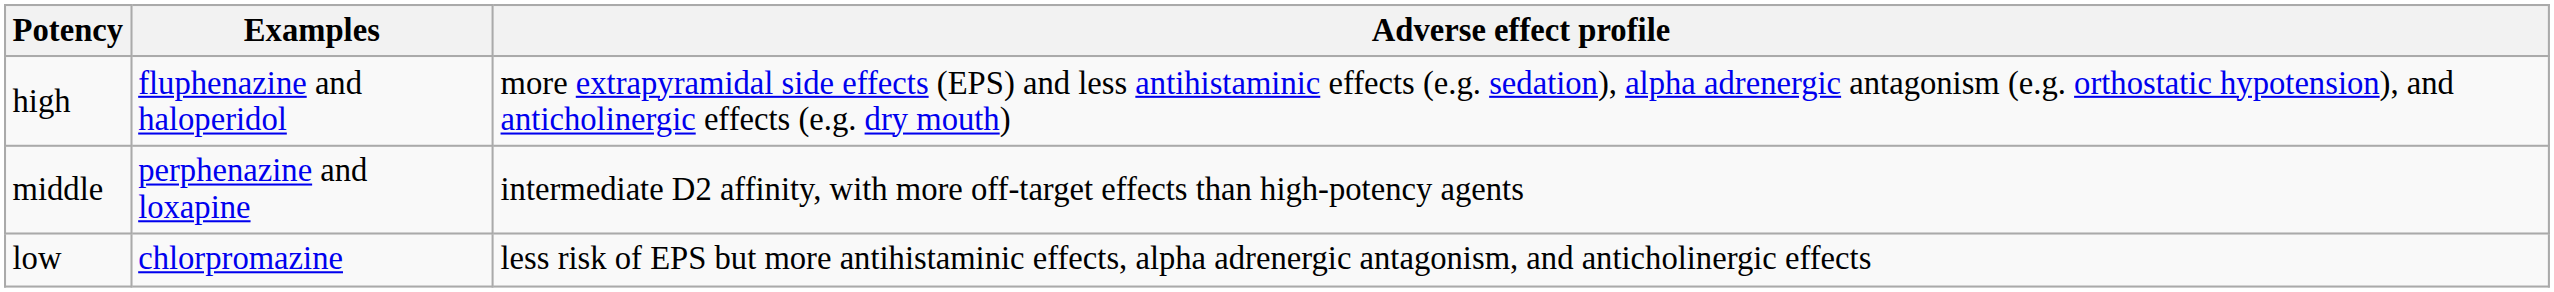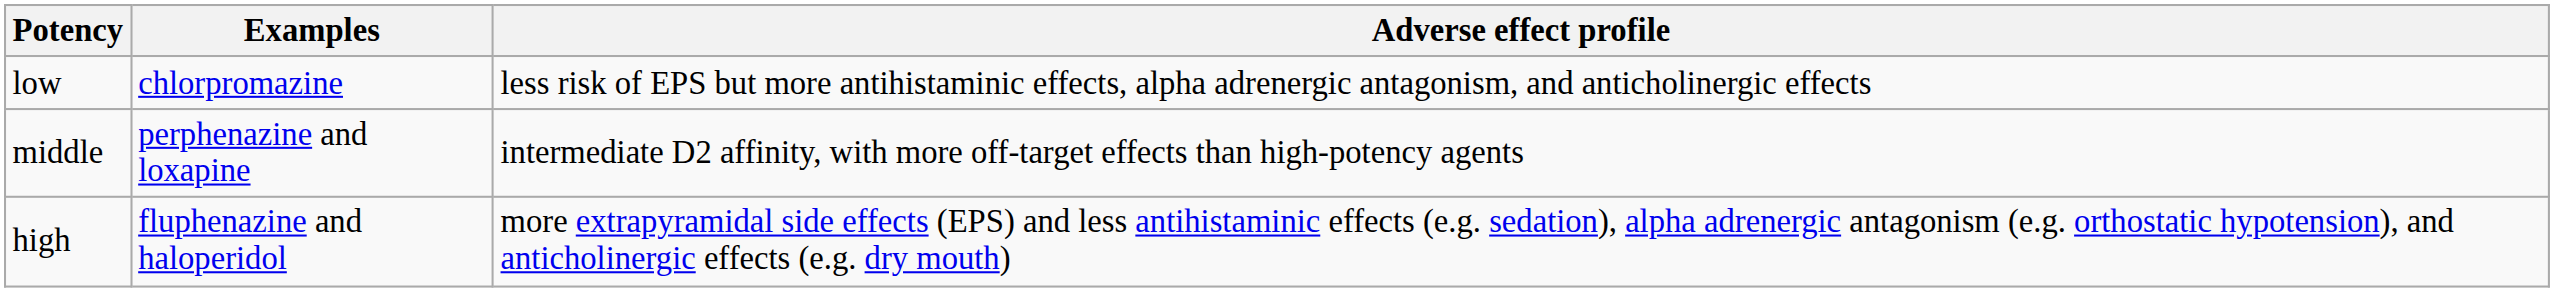 <table class="wikitable">
 <tr>
 <th>Potency</th>
 <th>Examples</th>
 <th>Adverse effect profile</th>
 </tr>
 <tr>
-<td>high</td>
-<td><a href='#'>fluphenazine</a> and <a href='#'>haloperidol</a></td>
-<td>more <a href='#'>extrapyramidal side effects</a> (EPS) and less <a href='#'>antihistaminic</a> effects (e.g. <a href='#'>sedation</a>), <a href='#'>alpha adrenergic</a> antagonism (e.g. <a href='#'>orthostatic hypotension</a>), and <a href='#'>anticholinergic</a> effects (e.g. <a href='#'>dry mouth</a>)</td>
+<td>low</td>
+<td><a href='#'>chlorpromazine</a></td>
+<td>less risk of EPS but more antihistaminic effects, alpha adrenergic antagonism, and anticholinergic effects</td>
 </tr>
 <tr>
 <td>middle</td>
 <td><a href='#'>perphenazine</a> and <a href='#'>loxapine</a></td>
 <td>intermediate D2 affinity, with more off-target effects than high-potency agents</td>
 </tr>
 <tr>
-<td>low</td>
-<td><a href='#'>chlorpromazine</a></td>
-<td>less risk of EPS but more antihistaminic effects, alpha adrenergic antagonism, and anticholinergic effects</td>
+<td>high</td>
+<td><a href='#'>fluphenazine</a> and <a href='#'>haloperidol</a></td>
+<td>more <a href='#'>extrapyramidal side effects</a> (EPS) and less <a href='#'>antihistaminic</a> effects (e.g. <a href='#'>sedation</a>), <a href='#'>alpha adrenergic</a> antagonism (e.g. <a href='#'>orthostatic hypotension</a>), and <a href='#'>anticholinergic</a> effects (e.g. <a href='#'>dry mouth</a>)</td>
 </tr>
 </table>
